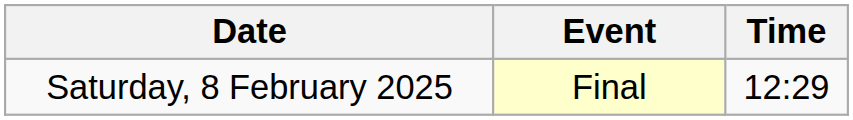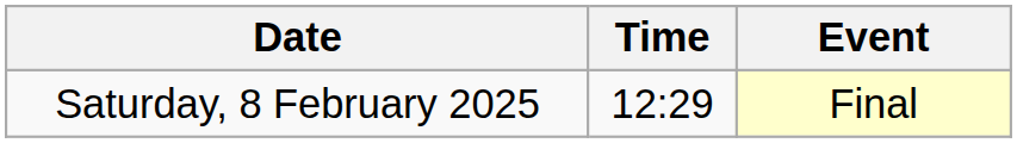 <table class = "wikitable" style="text-align:center;">
 <tr>
 <th width=220>Date</th>
+<th width=50>Time</th>
 <th width=100>Event</th>
-<th width=50>Time</th>
 </tr>
 <tr>
 <td>Saturday, 8 February 2025</td>
+<td>12:29</td>
 <td bgcolor=ffffcc>Final</td>
-<td>12:29</td>
 </tr>
 </table>
